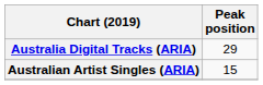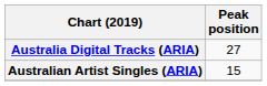 <table class="wikitable plainrowheaders" style="text-align:center">
 <tr>
 <th scope="col">Chart (2019)</th>
 <th scope="col">Peak<br>position</th>
 </tr>
 <tr>
 <th scope="row"><a href='#'>Australia Digital Tracks</a> (<a href='#'>ARIA</a>)</th>
-<td>29</td>
+<td>27</td>
 </tr>
 <tr>
 <th scope="row">Australian Artist Singles (<a href='#'>ARIA</a>)</th>
 <td>15</td>
 </tr>
 <tr>
 </tr>
 </table>
